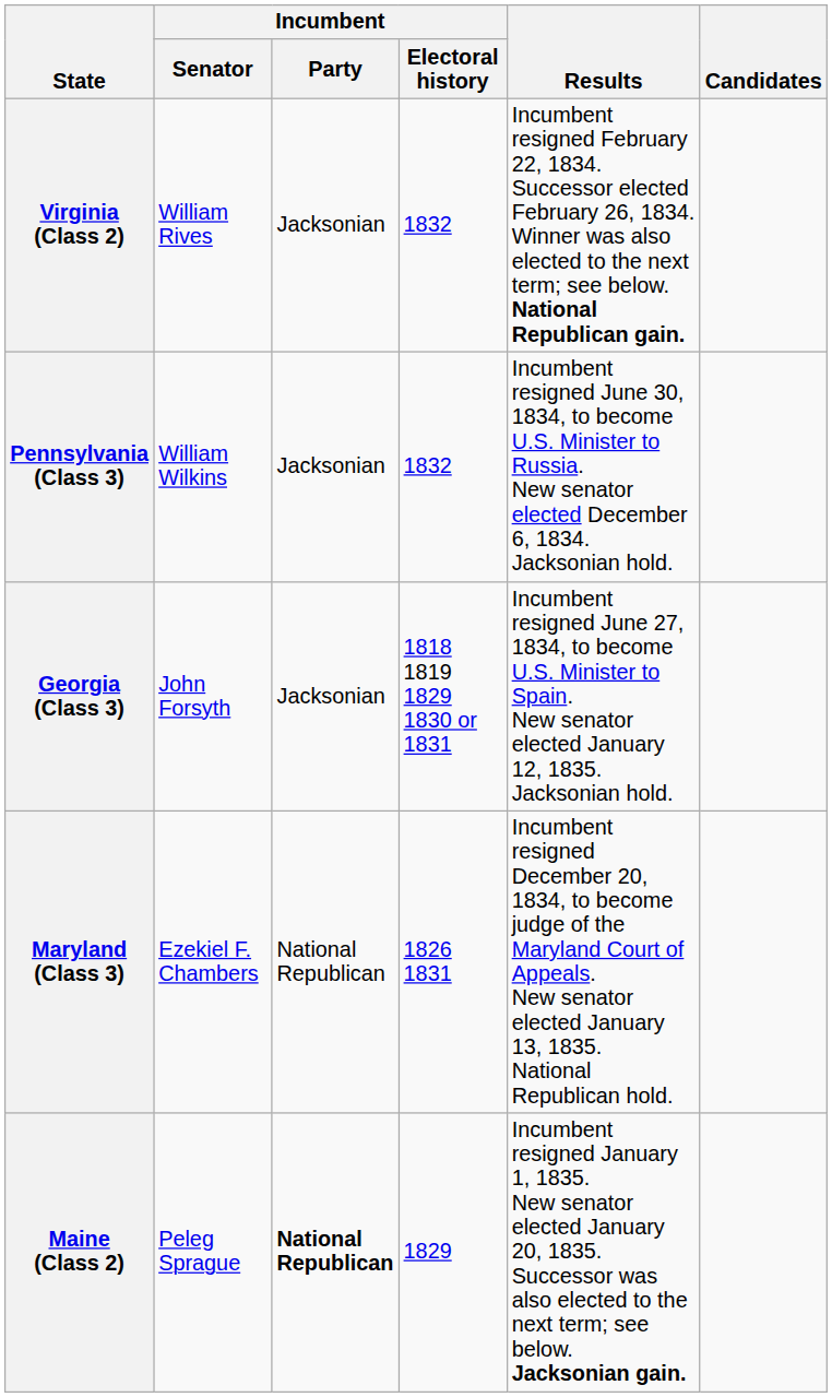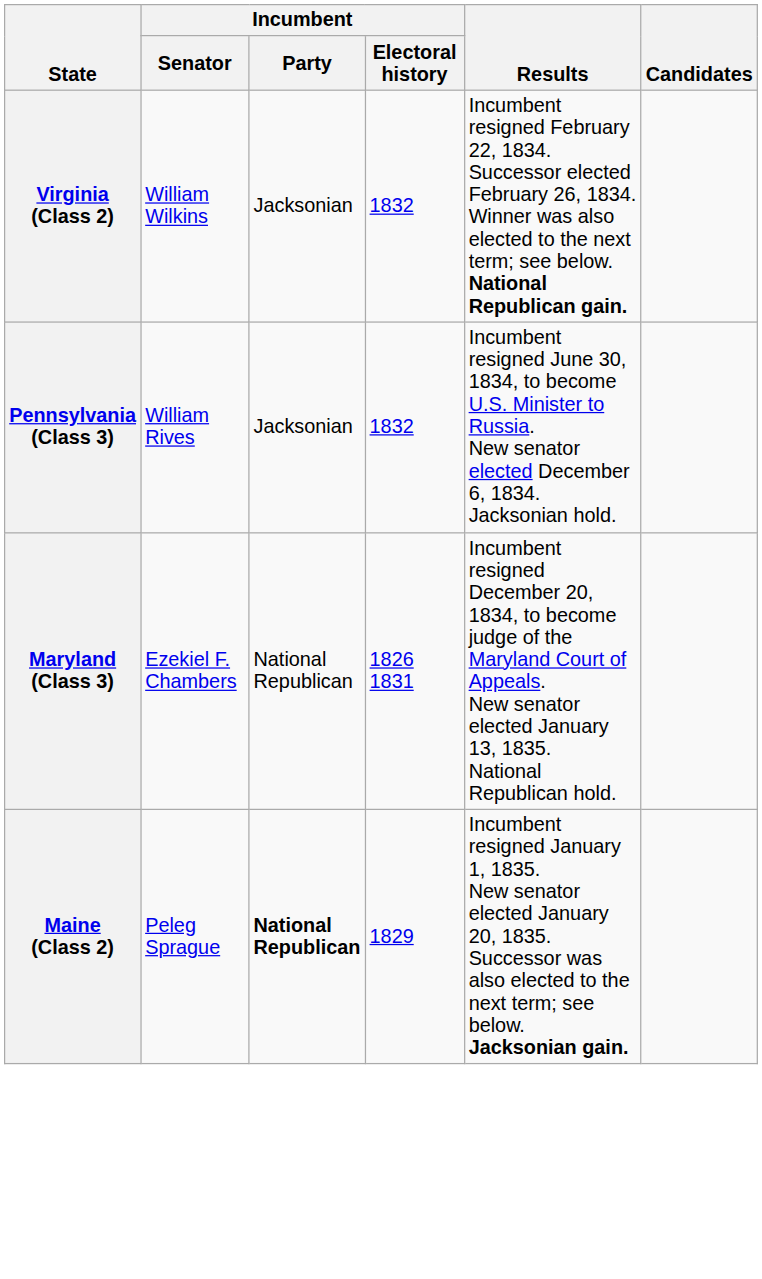 <table class=wikitable>
 <tr valign=bottom>
 <th rowspan=2>State</th>
 <th colspan=3>Incumbent</th>
 <th rowspan=2>Results</th>
 <th rowspan=2>Candidates</th>
 </tr>
 <tr>
 <th>Senator</th>
 <th>Party</th>
 <th>Electoral history</th>
 </tr>
 <tr>
 <th><a href='#'>Virginia</a><br>(Class 2)</th>
-<td><a href='#'>William Rives</a></td>
+<td><a href='#'>William Wilkins</a></td>
 <td>Jacksonian</td>
 <td><a href='#'>1832 </a></td>
 <td>Incumbent resigned February 22, 1834.<br>Successor elected February 26, 1834.<br>Winner was also elected to the next term; see below.<br><strong>National Republican gain.</strong></td>
 <td nowrap></td>
 </tr>
 <tr>
 <th><a href='#'>Pennsylvania</a><br>(Class 3)</th>
-<td><a href='#'>William Wilkins</a></td>
+<td><a href='#'>William Rives</a></td>
 <td>Jacksonian</td>
 <td><a href='#'>1832</a></td>
 <td>Incumbent resigned June 30, 1834, to become <a href='#'>U.S. Minister to Russia</a>.<br>New senator <a href='#'>elected</a> December 6, 1834.<br>Jacksonian hold.</td>
-<td nowrap></td>
-</tr>
-<tr>
-<th><a href='#'>Georgia</a><br>(Class 3)</th>
-<td><a href='#'>John Forsyth</a></td>
-<td>Jacksonian</td>
-<td><a href='#'>1818 </a><br>1819 <br><a href='#'>1829 </a><br><a href='#'>1830 or 1831</a></td>
-<td>Incumbent resigned June 27, 1834, to become <a href='#'>U.S. Minister to Spain</a>.<br>New senator elected January 12, 1835.<br>Jacksonian hold.</td>
 <td nowrap></td>
 </tr>
 <tr>
 <th><a href='#'>Maryland</a><br>(Class 3)</th>
 <td><a href='#'>Ezekiel F. Chambers</a></td>
 <td>National<br>Republican</td>
 <td><a href='#'>1826 </a><br><a href='#'>1831</a></td>
 <td>Incumbent resigned December 20, 1834, to become judge of the <a href='#'>Maryland Court of Appeals</a>.<br>New senator elected January 13, 1835.<br>National Republican hold.</td>
 <td nowrap></td>
 </tr>
 <tr>
 <th><a href='#'>Maine</a><br>(Class 2)</th>
 <td><a href='#'>Peleg Sprague</a></td>
 <td><strong>National<br>Republican</strong></td>
 <td><a href='#'>1829</a></td>
 <td>Incumbent resigned January 1, 1835.<br>New senator elected January 20, 1835.<br>Successor was also elected to the next term; see below.<br><strong>Jacksonian gain.</strong></td>
 <td nowrap></td>
 </tr>
 </table>
